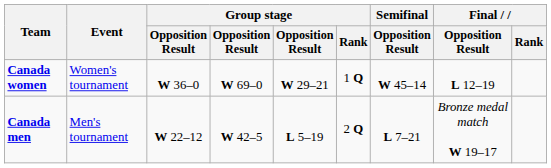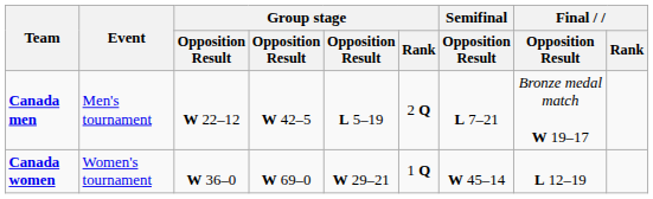 <table class=wikitable style=font-size:90%;text-align:center>
 <tr>
 <th rowspan=2>Team</th>
 <th rowspan=2>Event</th>
 <th colspan=4>Group stage</th>
 <th>Semifinal</th>
 <th colspan=2>Final /  / </th>
 </tr>
 <tr style=font-size:95%>
 <th>Opposition<br>Result</th>
 <th>Opposition<br>Result</th>
 <th>Opposition<br>Result</th>
 <th>Rank</th>
 <th>Opposition<br>Result</th>
 <th>Opposition<br>Result</th>
 <th>Rank</th>
 </tr>
 <tr>
+<td align=left><strong><a href='#'>Canada men</a></strong></td>
+<td align=left><a href='#'>Men's tournament</a></td>
+<td><br><strong>W</strong> 22–12</td>
+<td><br><strong>W</strong> 42–5</td>
+<td><br><strong>L</strong> 5–19</td>
+<td>2 <strong>Q</strong></td>
+<td><br><strong>L</strong> 7–21</td>
+<td><em>Bronze medal match</em><br><br><strong>W</strong> 19–17</td>
+<td></td>
+</tr>
+<tr>
 <td align=left><strong><a href='#'>Canada women</a></strong></td>
 <td align=left><a href='#'>Women's tournament</a></td>
 <td><br><strong>W</strong> 36–0</td>
 <td><br><strong>W</strong> 69–0</td>
 <td><br><strong>W</strong> 29–21</td>
 <td>1 <strong>Q</strong></td>
 <td><br><strong>W</strong> 45–14</td>
 <td><br><strong>L</strong> 12–19</td>
 <td></td>
 </tr>
-<tr>
-<td align=left><strong><a href='#'>Canada men</a></strong></td>
-<td align=left><a href='#'>Men's tournament</a></td>
-<td><br><strong>W</strong> 22–12</td>
-<td><br><strong>W</strong> 42–5</td>
-<td><br><strong>L</strong> 5–19</td>
-<td>2 <strong>Q</strong></td>
-<td><br><strong>L</strong> 7–21</td>
-<td><em>Bronze medal match</em><br><br><strong>W</strong> 19–17</td>
-<td></td>
-</tr>
 </table>
